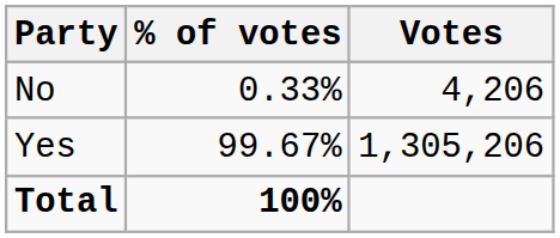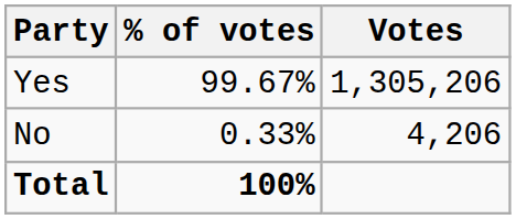 <table class="wikitable" style="text-align:right">
 <tr>
 <th>Party</th>
 <th>% of votes</th>
 <th>Votes</th>
 </tr>
 <tr>
+<td align=left>Yes</td>
+<td>99.67%</td>
+<td>1,305,206</td>
+</tr>
+<tr>
 <td align=left>No</td>
 <td>0.33%</td>
 <td>4,206</td>
-</tr>
-<tr>
-<td align=left>Yes</td>
-<td>99.67%</td>
-<td>1,305,206</td>
 </tr>
 <tr>
 <td align=left><strong>Total</strong></td>
 <td><strong>100%</strong></td>
 <td></td>
 </tr>
 </table>
